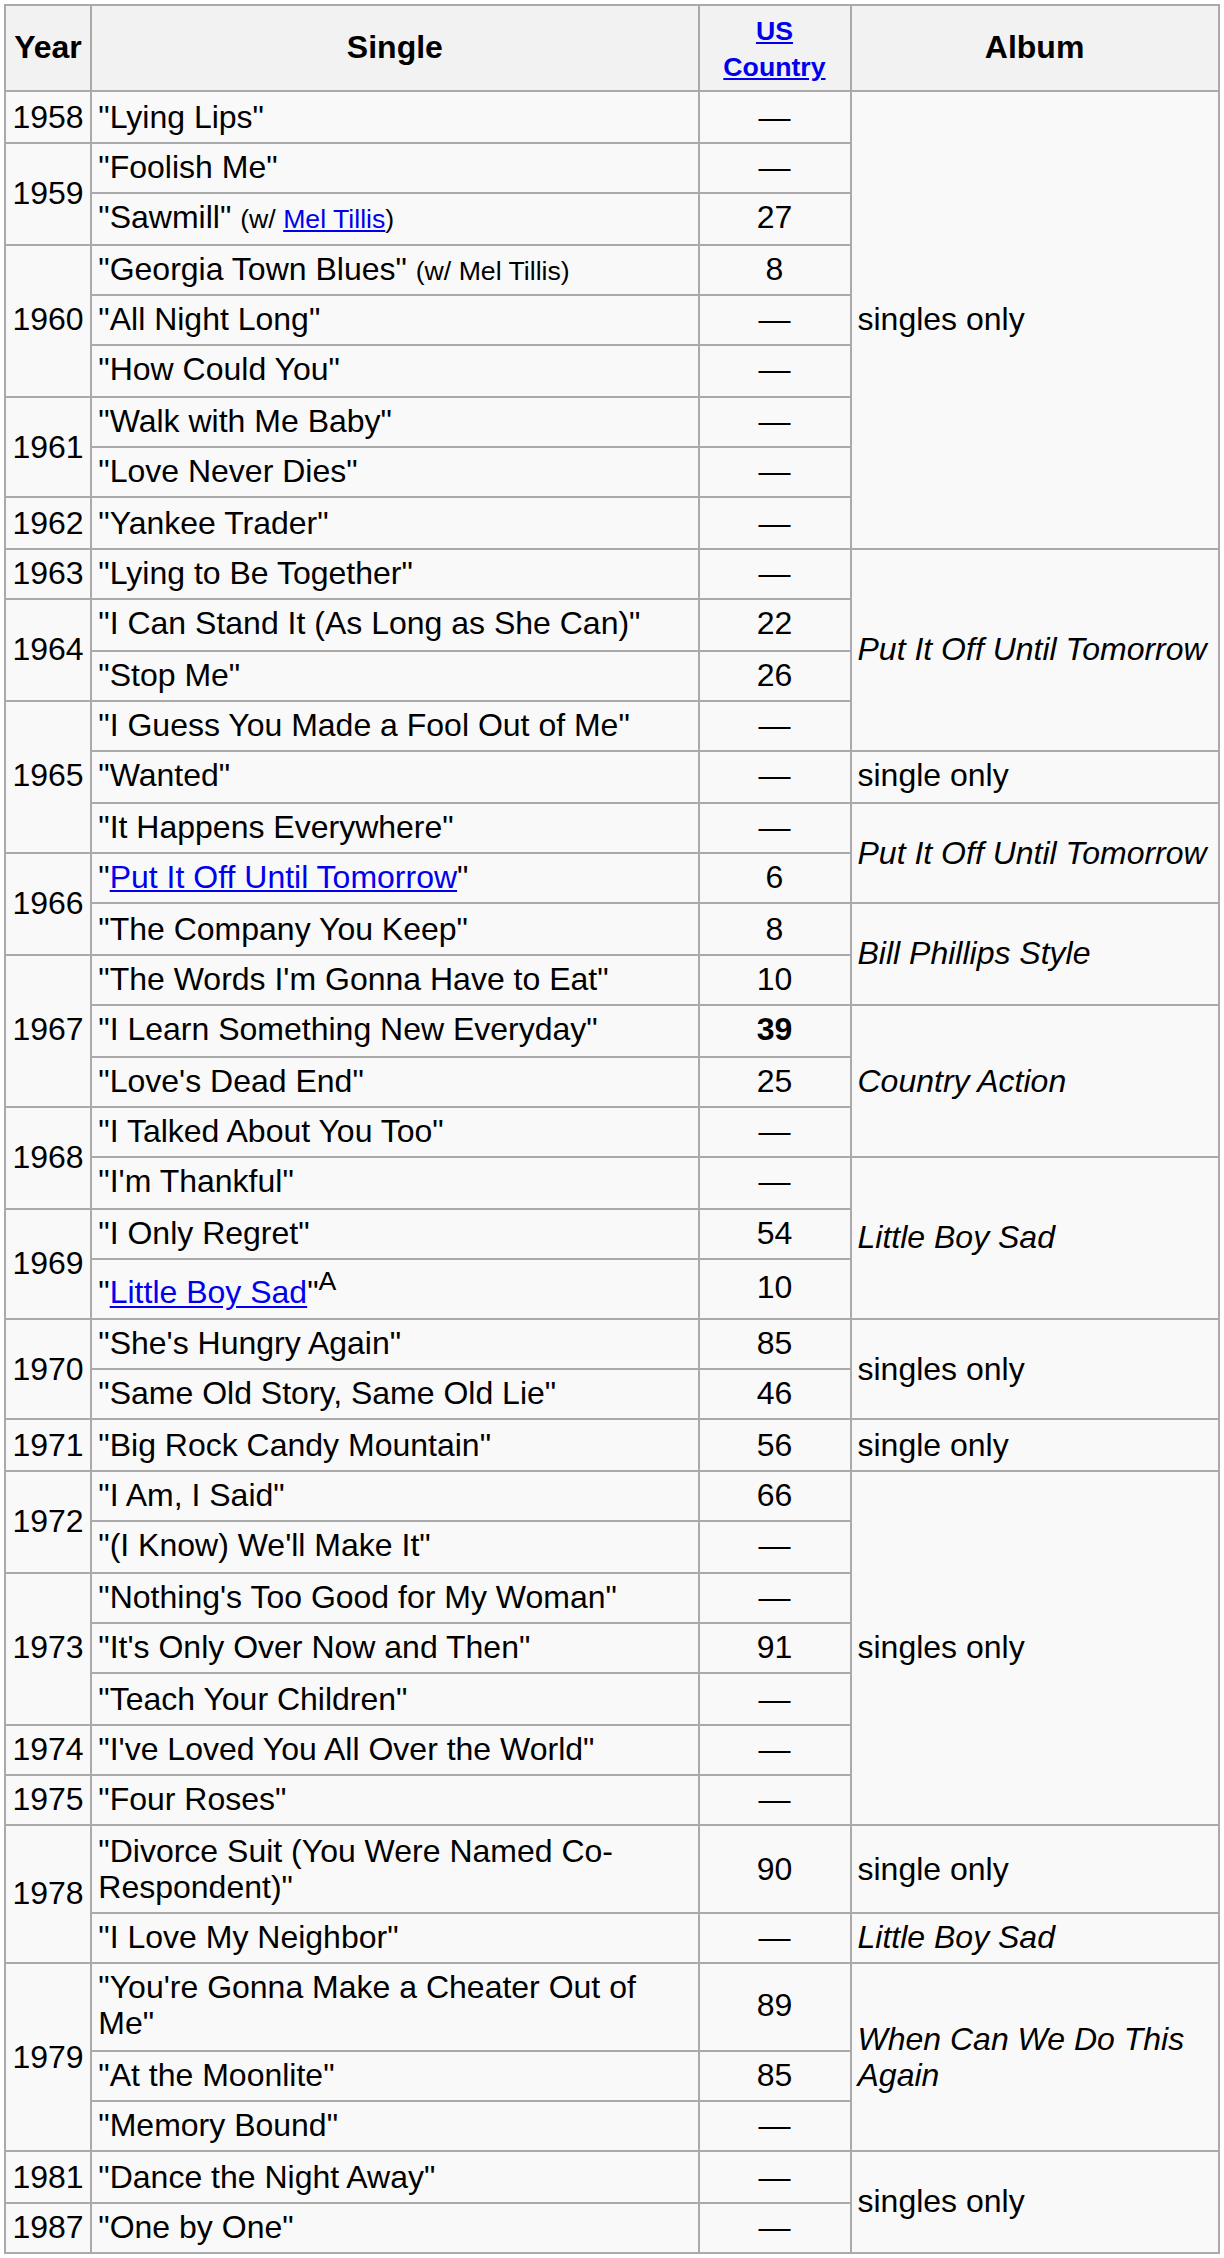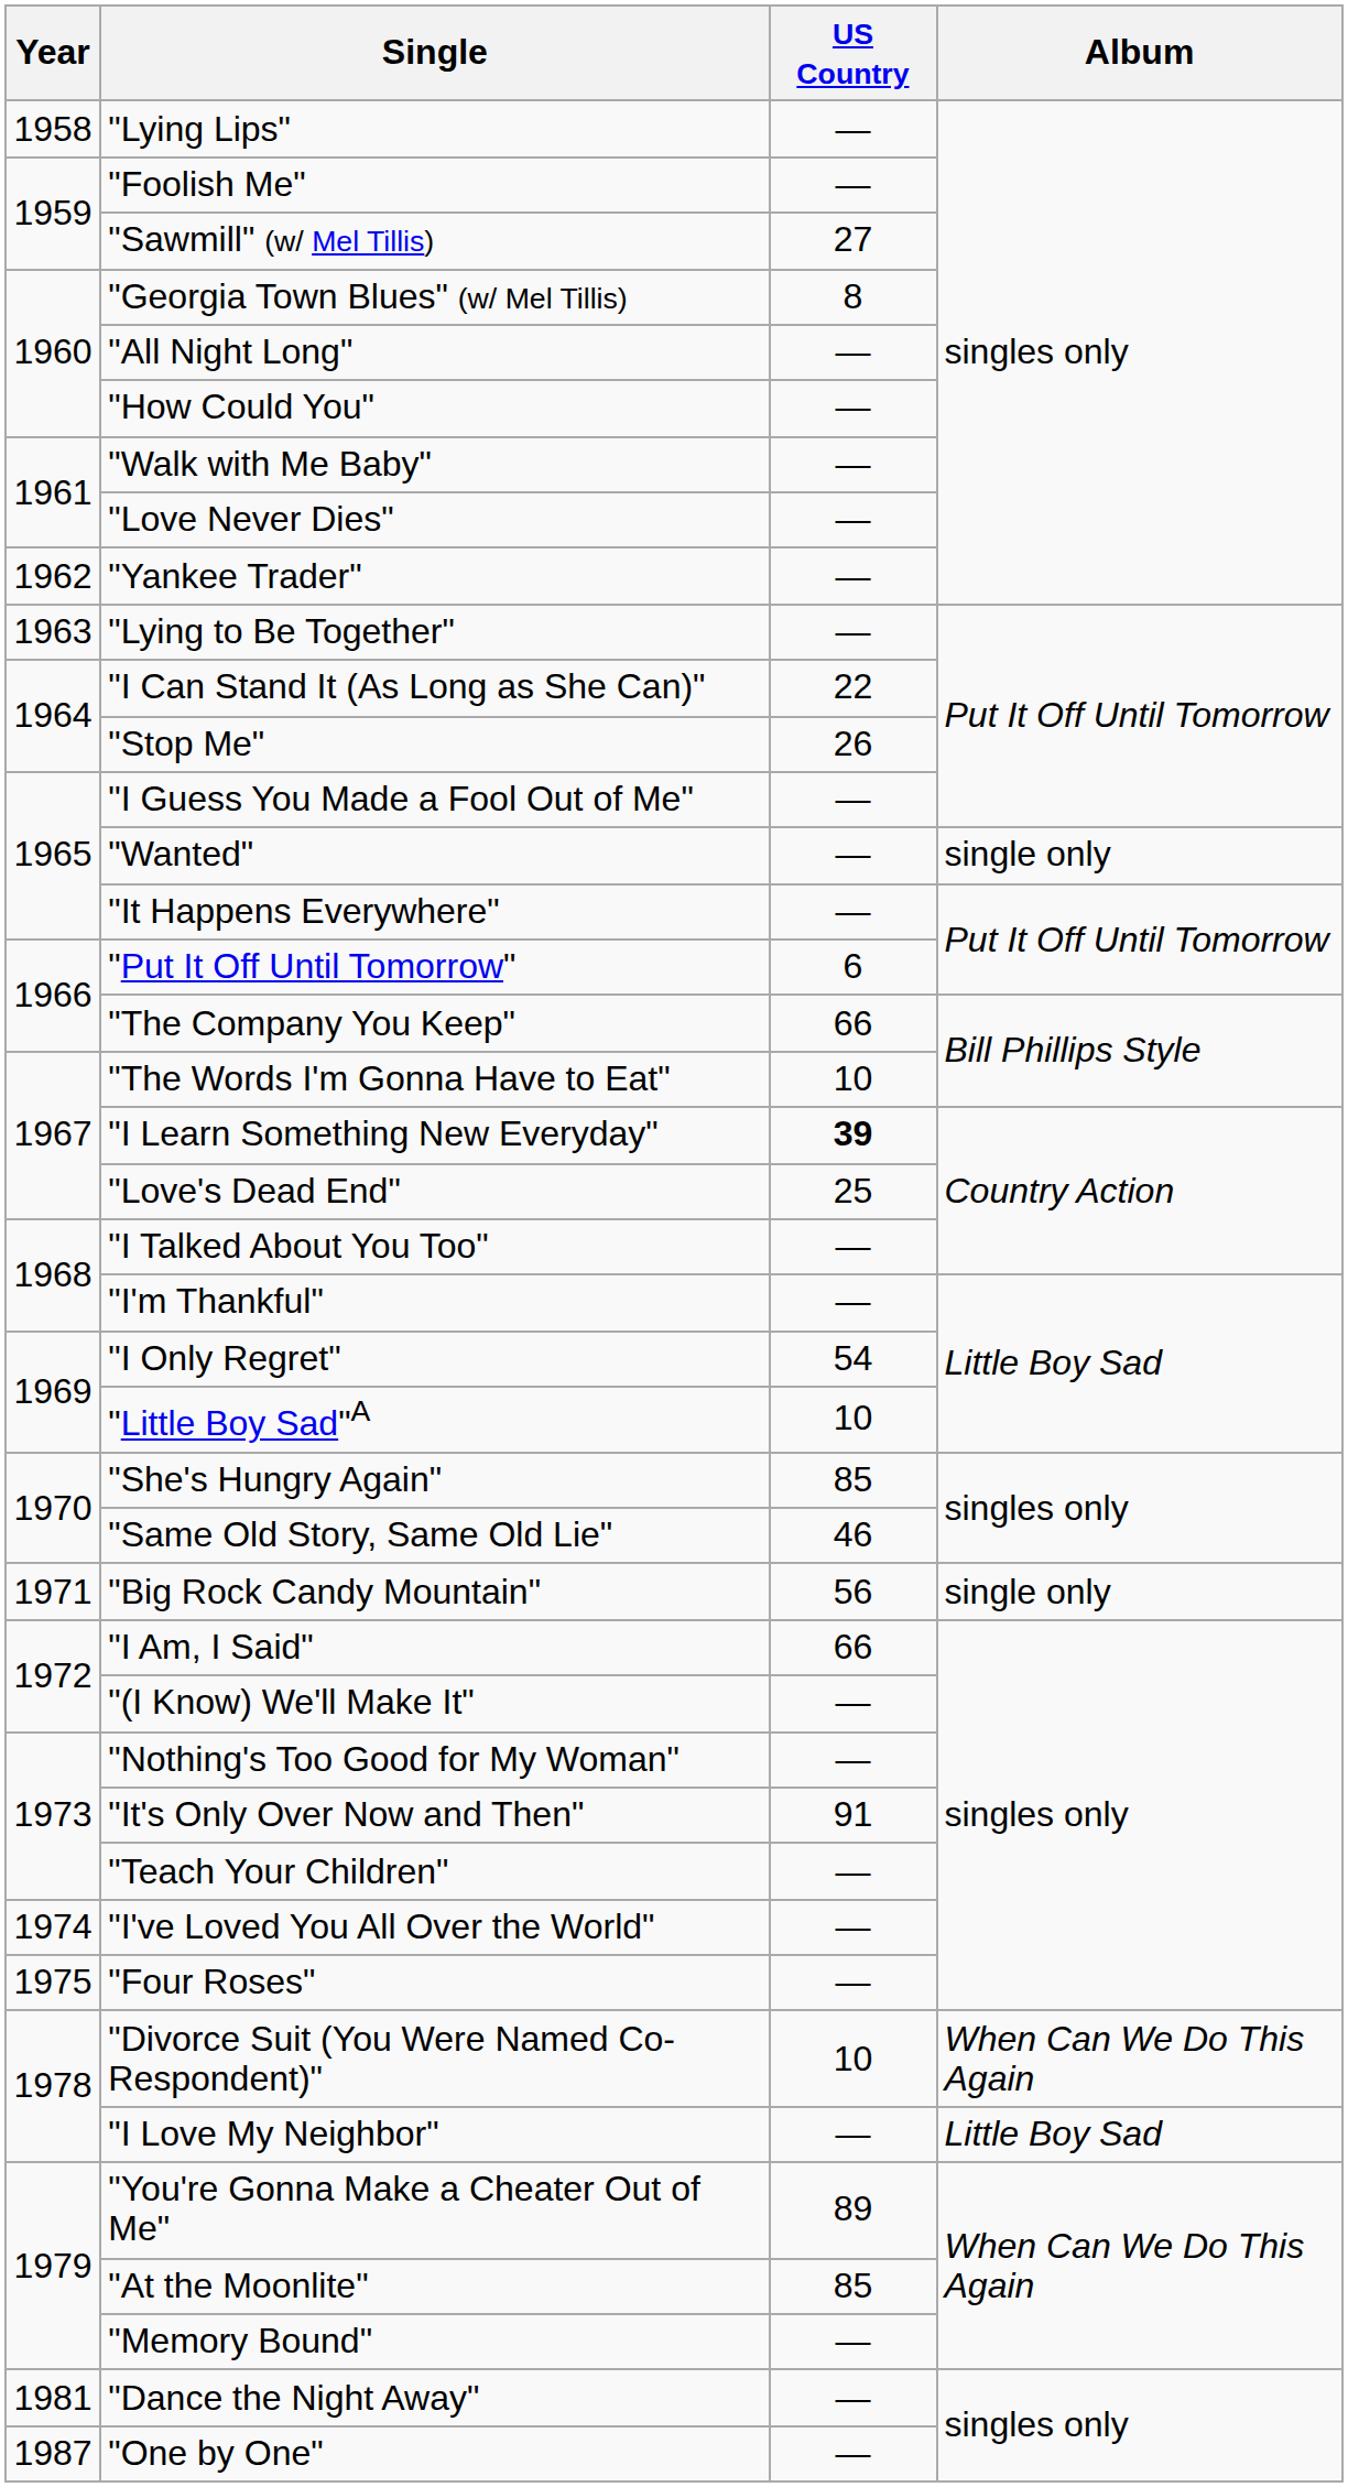 <table class="wikitable">
 <tr>
 <th>Year</th>
 <th>Single</th>
 <th><small><a href='#'>US Country</a></small></th>
 <th>Album</th>
 </tr>
 <tr>
 <td>1958</td>
 <td>"Lying Lips"</td>
 <td align="center">—</td>
 <td rowspan="9">singles only</td>
 </tr>
 <tr>
 <td rowspan="2">1959</td>
 <td>"Foolish Me"</td>
 <td align="center">—</td>
 </tr>
 <tr>
 <td>"Sawmill" <small>(w/ <a href='#'>Mel Tillis</a>)</small></td>
 <td align="center">27</td>
 </tr>
 <tr>
 <td rowspan="3">1960</td>
 <td>"Georgia Town Blues" <small>(w/ Mel Tillis)</small></td>
 <td align="center">8</td>
 </tr>
 <tr>
 <td>"All Night Long"</td>
 <td align="center">—</td>
 </tr>
 <tr>
 <td>"How Could You"</td>
 <td align="center">—</td>
 </tr>
 <tr>
 <td rowspan="2">1961</td>
 <td>"Walk with Me Baby"</td>
 <td align="center">—</td>
 </tr>
 <tr>
 <td>"Love Never Dies"</td>
 <td align="center">—</td>
 </tr>
 <tr>
 <td>1962</td>
 <td>"Yankee Trader"</td>
 <td align="center">—</td>
 </tr>
 <tr>
 <td>1963</td>
 <td>"Lying to Be Together"</td>
 <td align="center">—</td>
 <td rowspan="4"><em>Put It Off Until Tomorrow</em></td>
 </tr>
 <tr>
 <td rowspan="2">1964</td>
 <td>"I Can Stand It (As Long as She Can)"</td>
 <td align="center">22</td>
 </tr>
 <tr>
 <td>"Stop Me"</td>
 <td align="center">26</td>
 </tr>
 <tr>
 <td rowspan="3">1965</td>
 <td>"I Guess You Made a Fool Out of Me"</td>
 <td align="center">—</td>
 </tr>
 <tr>
 <td>"Wanted"</td>
 <td align="center">—</td>
 <td>single only</td>
 </tr>
 <tr>
 <td>"It Happens Everywhere"</td>
 <td align="center">—</td>
 <td rowspan="2"><em>Put It Off Until Tomorrow</em></td>
 </tr>
 <tr>
 <td rowspan="2">1966</td>
 <td>"<a href='#'>Put It Off Until Tomorrow</a>"</td>
 <td align="center">6</td>
 </tr>
 <tr>
 <td>"The Company You Keep"</td>
-<td align="center">8</td>
+<td align="center">66</td>
 <td rowspan="2"><em>Bill Phillips Style</em></td>
 </tr>
 <tr>
 <td rowspan="3">1967</td>
 <td>"The Words I'm Gonna Have to Eat"</td>
 <td align="center">10</td>
 </tr>
 <tr>
 <td>"I Learn Something New Everyday"</td>
 <td align="center"><strong>39</strong></td>
 <td rowspan="3"><em>Country Action</em></td>
 </tr>
 <tr>
 <td>"Love's Dead End"</td>
 <td align="center">25</td>
 </tr>
 <tr>
 <td rowspan="2">1968</td>
 <td>"I Talked About You Too"</td>
 <td align="center">—</td>
 </tr>
 <tr>
 <td>"I'm Thankful"</td>
 <td align="center">—</td>
 <td rowspan="3"><em>Little Boy Sad</em></td>
 </tr>
 <tr>
 <td rowspan="2">1969</td>
 <td>"I Only Regret"</td>
 <td align="center">54</td>
 </tr>
 <tr>
 <td>"<a href='#'>Little Boy Sad</a>"<sup>A</sup></td>
 <td align="center">10</td>
 </tr>
 <tr>
 <td rowspan="2">1970</td>
 <td>"She's Hungry Again"</td>
 <td align="center">85</td>
 <td rowspan="2">singles only</td>
 </tr>
 <tr>
 <td>"Same Old Story, Same Old Lie"</td>
 <td align="center">46</td>
 </tr>
 <tr>
 <td>1971</td>
 <td>"Big Rock Candy Mountain"</td>
 <td align="center">56</td>
 <td>single only</td>
 </tr>
 <tr>
 <td rowspan="2">1972</td>
 <td>"I Am, I Said"</td>
 <td align="center">66</td>
 <td rowspan="7">singles only</td>
 </tr>
 <tr>
 <td>"(I Know) We'll Make It"</td>
 <td align="center">—</td>
 </tr>
 <tr>
 <td rowspan="3">1973</td>
 <td>"Nothing's Too Good for My Woman"</td>
 <td align="center">—</td>
 </tr>
 <tr>
 <td>"It's Only Over Now and Then"</td>
 <td align="center">91</td>
 </tr>
 <tr>
 <td>"Teach Your Children"</td>
 <td align="center">—</td>
 </tr>
 <tr>
 <td>1974</td>
 <td>"I've Loved You All Over the World"</td>
 <td align="center">—</td>
 </tr>
 <tr>
 <td>1975</td>
 <td>"Four Roses"</td>
 <td align="center">—</td>
 </tr>
 <tr>
 <td rowspan="2">1978</td>
 <td>"Divorce Suit (You Were Named Co-Respondent)"</td>
-<td align="center">90</td>
-<td>single only</td>
+<td align="center">10</td>
+<td><em>When Can We Do This Again</em></td>
 </tr>
 <tr>
 <td>"I Love My Neighbor"</td>
 <td align="center">—</td>
 <td><em>Little Boy Sad</em></td>
 </tr>
 <tr>
 <td rowspan="3">1979</td>
 <td>"You're Gonna Make a Cheater Out of Me"</td>
 <td align="center">89</td>
 <td rowspan="3"><em>When Can We Do This Again</em></td>
 </tr>
 <tr>
 <td>"At the Moonlite"</td>
 <td align="center">85</td>
 </tr>
 <tr>
 <td>"Memory Bound"</td>
 <td align="center">—</td>
 </tr>
 <tr>
 <td>1981</td>
 <td>"Dance the Night Away"</td>
 <td align="center">—</td>
 <td rowspan="2">singles only</td>
 </tr>
 <tr>
 <td>1987</td>
 <td>"One by One"</td>
 <td align="center">—</td>
 </tr>
 </table>
